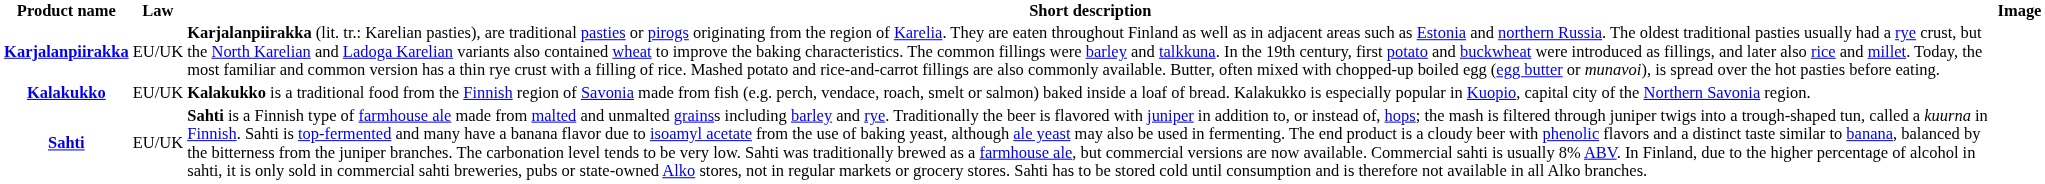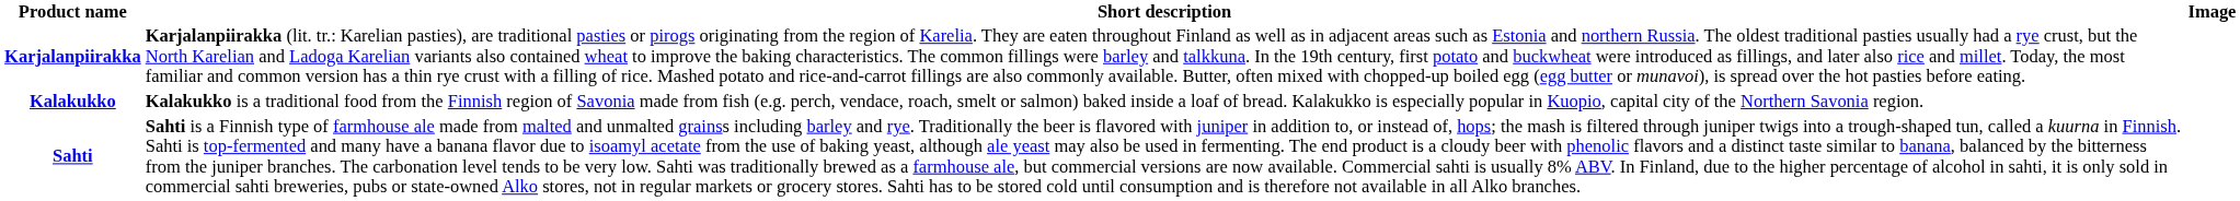 <table>
 <tr>
 <th>Product name</th>
-<th>Law</th>
 <th>Short description</th>
 <th>Image</th>
 </tr>
 <tr>
 <th><a href='#'>Karjalanpiirakka</a></th>
-<td>EU/UK</td>
 <td><strong>Karjalanpiirakka</strong> (lit. tr.: Karelian pasties), are traditional <a href='#'>pasties</a> or <a href='#'>pirogs</a> originating from the region of <a href='#'>Karelia</a>. They are eaten throughout Finland as well as in adjacent areas such as <a href='#'>Estonia</a> and <a href='#'>northern Russia</a>. The oldest traditional pasties usually had a <a href='#'>rye</a> crust, but the <a href='#'>North Karelian</a> and <a href='#'>Ladoga Karelian</a> variants also contained <a href='#'>wheat</a> to improve the baking characteristics. The common fillings were <a href='#'>barley</a> and <a href='#'>talkkuna</a>. In the 19th century, first <a href='#'>potato</a> and <a href='#'>buckwheat</a> were introduced as fillings, and later also <a href='#'>rice</a> and <a href='#'>millet</a>. Today, the most familiar and common version has a thin rye crust with a filling of rice. Mashed potato and rice-and-carrot fillings are also commonly available. Butter, often mixed with chopped-up boiled egg (<a href='#'>egg butter</a> or <em>munavoi</em>), is spread over the hot pasties before eating.</td>
 <td></td>
 </tr>
 <tr>
 <th><a href='#'>Kalakukko</a></th>
-<td>EU/UK</td>
 <td><strong>Kalakukko</strong> is a traditional food from the <a href='#'>Finnish</a> region of <a href='#'>Savonia</a> made from fish (e.g. perch, vendace, roach, smelt or salmon) baked inside a loaf of bread. Kalakukko is especially popular in <a href='#'>Kuopio</a>, capital city of the <a href='#'>Northern Savonia</a> region.</td>
 <td></td>
 </tr>
 <tr>
 <th><a href='#'>Sahti</a></th>
-<td>EU/UK</td>
 <td><strong>Sahti</strong> is a Finnish type of <a href='#'>farmhouse ale</a> made from <a href='#'>malted</a> and unmalted <a href='#'>grains</a>s including <a href='#'>barley</a> and <a href='#'>rye</a>. Traditionally the beer is flavored with <a href='#'>juniper</a> in addition to, or instead of, <a href='#'>hops</a>; the mash is filtered through juniper twigs into a trough-shaped tun, called a <em>kuurna</em> in <a href='#'>Finnish</a>. Sahti is <a href='#'>top-fermented</a> and many have a banana flavor due to <a href='#'>isoamyl acetate</a> from the use of baking yeast, although <a href='#'>ale yeast</a> may also be used in fermenting. The end product is a cloudy beer with <a href='#'>phenolic</a> flavors and a distinct taste similar to <a href='#'>banana</a>, balanced by the bitterness from the juniper branches. The carbonation level tends to be very low. Sahti was traditionally brewed as a <a href='#'>farmhouse ale</a>, but commercial versions are now available. Commercial sahti is usually 8% <a href='#'>ABV</a>. In Finland, due to the higher percentage of alcohol in sahti, it is only sold in commercial sahti breweries, pubs or state-owned <a href='#'>Alko</a> stores, not in regular markets or grocery stores. Sahti has to be stored cold until consumption and is therefore not available in all Alko branches.</td>
 <td></td>
 </tr>
 </table>
